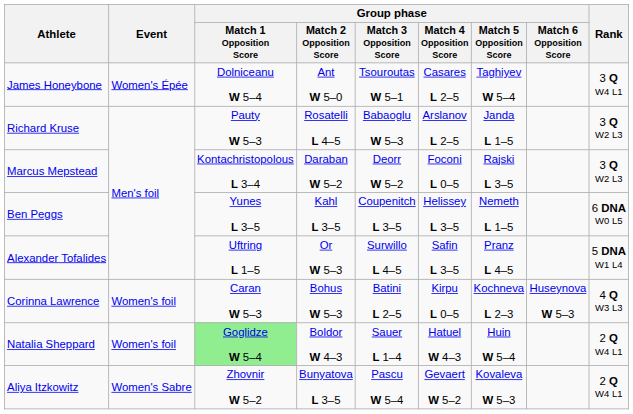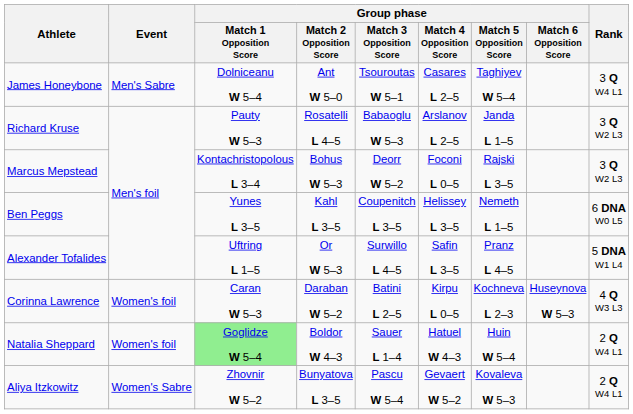 <table class="wikitable" style="font-size:90%">
 <tr>
 <th rowspan="2">Athlete</th>
 <th rowspan="2">Event</th>
 <th colspan="6">Group phase</th>
 <th rowspan="2">Rank</th>
 </tr>
 <tr style="font-size:95%">
 <th>Match 1<br><small>Opposition <br> Score</small></th>
 <th>Match 2<br><small>Opposition <br> Score</small></th>
 <th>Match 3<br><small>Opposition <br> Score</small></th>
 <th>Match 4<br><small>Opposition <br> Score</small></th>
 <th>Match 5<br><small>Opposition <br> Score</small></th>
 <th>Match 6<br><small>Opposition <br> Score</small></th>
 </tr>
 <tr align=center>
 <td align=left><a href='#'>James Honeybone</a></td>
-<td align=left><a href='#'>Women's Épée</a></td>
+<td align=left><a href='#'>Men's Sabre</a></td>
 <td><a href='#'>Dolniceanu</a> <br><br> <strong>W</strong> 5–4</td>
 <td><a href='#'>Ant</a> <br><br> <strong>W</strong> 5–0</td>
 <td><a href='#'>Tsouroutas</a> <br><br> <strong>W</strong> 5–1</td>
 <td><a href='#'>Casares</a> <br><br> <strong>L</strong> 2–5</td>
 <td><a href='#'>Taghiyev</a> <br><br> <strong>W</strong> 5–4</td>
 <td></td>
 <td>3 <strong>Q</strong><br><small> W4 L1</small></td>
 </tr>
 <tr align=center>
 <td align=left><a href='#'>Richard Kruse</a></td>
 <td rowspan="4" align=left><a href='#'>Men's foil</a></td>
 <td><a href='#'>Pauty</a> <br><br> <strong>W</strong> 5–3</td>
 <td><a href='#'>Rosatelli</a> <br><br> <strong>L</strong> 4–5</td>
 <td><a href='#'>Babaoglu</a> <br><br> <strong>W</strong> 5–3</td>
 <td><a href='#'>Arslanov</a> <br><br> <strong>L</strong> 2–5</td>
 <td><a href='#'>Janda</a> <br><br> <strong>L</strong> 1–5</td>
 <td></td>
 <td>3 <strong>Q</strong><br><small> W2 L3</small></td>
 </tr>
 <tr align=center>
 <td align=left><a href='#'>Marcus Mepstead</a></td>
 <td><a href='#'>Kontachristopolous</a> <br><br> <strong>L</strong> 3–4</td>
-<td><a href='#'>Daraban</a> <br><br> <strong>W</strong> 5–2</td>
+<td><a href='#'>Bohus</a> <br><br> <strong>W</strong> 5–3</td>
 <td><a href='#'>Deorr</a> <br><br> <strong>W</strong> 5–2</td>
 <td><a href='#'>Foconi</a> <br><br> <strong>L</strong> 0–5</td>
 <td><a href='#'>Rajski</a> <br><br> <strong>L</strong> 3–5</td>
 <td></td>
 <td>3 <strong>Q</strong><br><small> W2 L3</small></td>
 </tr>
 <tr align=center>
 <td align=left><a href='#'>Ben Peggs</a></td>
 <td><a href='#'>Yunes</a> <br><br> <strong>L</strong> 3–5</td>
 <td><a href='#'>Kahl</a> <br><br> <strong>L</strong> 3–5</td>
 <td><a href='#'>Coupenitch</a> <br><br> <strong>L</strong> 3–5</td>
 <td><a href='#'>Helissey</a> <br><br> <strong>L</strong> 3–5</td>
 <td><a href='#'>Nemeth</a> <br><br> <strong>L</strong> 1–5</td>
 <td></td>
 <td>6 <strong>DNA</strong><br><small> W0 L5</small></td>
 </tr>
 <tr align=center>
 <td align=left><a href='#'>Alexander Tofalides</a></td>
 <td><a href='#'>Uftring</a> <br><br> <strong>L</strong> 1–5</td>
 <td><a href='#'>Or</a> <br><br> <strong>W</strong> 5–3</td>
 <td><a href='#'>Surwillo</a> <br><br> <strong>L</strong> 4–5</td>
 <td><a href='#'>Safin</a> <br><br> <strong>L</strong> 3–5</td>
 <td><a href='#'>Pranz</a> <br><br> <strong>L</strong> 4–5</td>
 <td></td>
 <td>5 <strong>DNA</strong><br><small> W1 L4</small></td>
 </tr>
 <tr align=center>
 <td align=left><a href='#'>Corinna Lawrence</a></td>
 <td align=left><a href='#'>Women's foil</a></td>
 <td><a href='#'>Caran</a> <br><br> <strong>W</strong> 5–3</td>
-<td><a href='#'>Bohus</a> <br><br> <strong>W</strong> 5–3</td>
+<td><a href='#'>Daraban</a> <br><br> <strong>W</strong> 5–2</td>
 <td><a href='#'>Batini</a> <br><br> <strong>L</strong> 2–5</td>
 <td><a href='#'>Kirpu</a> <br><br> <strong>L</strong> 0–5</td>
 <td><a href='#'>Kochneva</a> <br><br> <strong>L</strong> 2–3</td>
 <td><a href='#'>Huseynova</a> <br><br> <strong>W</strong> 5–3</td>
 <td>4 <strong>Q</strong><br><small>W3 L3</small></td>
 </tr>
 <tr align=center>
 <td align=left><a href='#'>Natalia Sheppard</a></td>
 <td align=left><a href='#'>Women's foil</a></td>
 <td style="background: lightgreen;"><a href='#'>Goglidze</a> <br><br> <strong>W</strong> 5–4</td>
 <td><a href='#'>Boldor</a> <br><br> <strong>W</strong> 4–3</td>
 <td><a href='#'>Sauer</a> <br><br> <strong>L</strong> 1–4</td>
 <td><a href='#'>Hatuel</a> <br><br> <strong>W</strong> 4–3</td>
 <td><a href='#'>Huin</a> <br><br> <strong>W</strong> 5–4</td>
 <td></td>
 <td>2 <strong>Q</strong><br><small>W4 L1</small></td>
 </tr>
 <tr align=center>
 <td align=left><a href='#'>Aliya Itzkowitz</a></td>
 <td align=left><a href='#'>Women's Sabre</a></td>
 <td><a href='#'>Zhovnir</a> <br><br> <strong>W</strong> 5–2</td>
 <td><a href='#'>Bunyatova</a> <br><br> <strong>L</strong> 3–5</td>
 <td><a href='#'>Pascu</a> <br><br> <strong>W</strong> 5–4</td>
 <td><a href='#'>Gevaert</a> <br><br> <strong>W</strong> 5–2</td>
 <td><a href='#'>Kovaleva</a> <br><br> <strong>W</strong> 5–3</td>
 <td></td>
 <td>2 <strong>Q</strong><br><small>W4 L1</small></td>
 </tr>
 </table>
